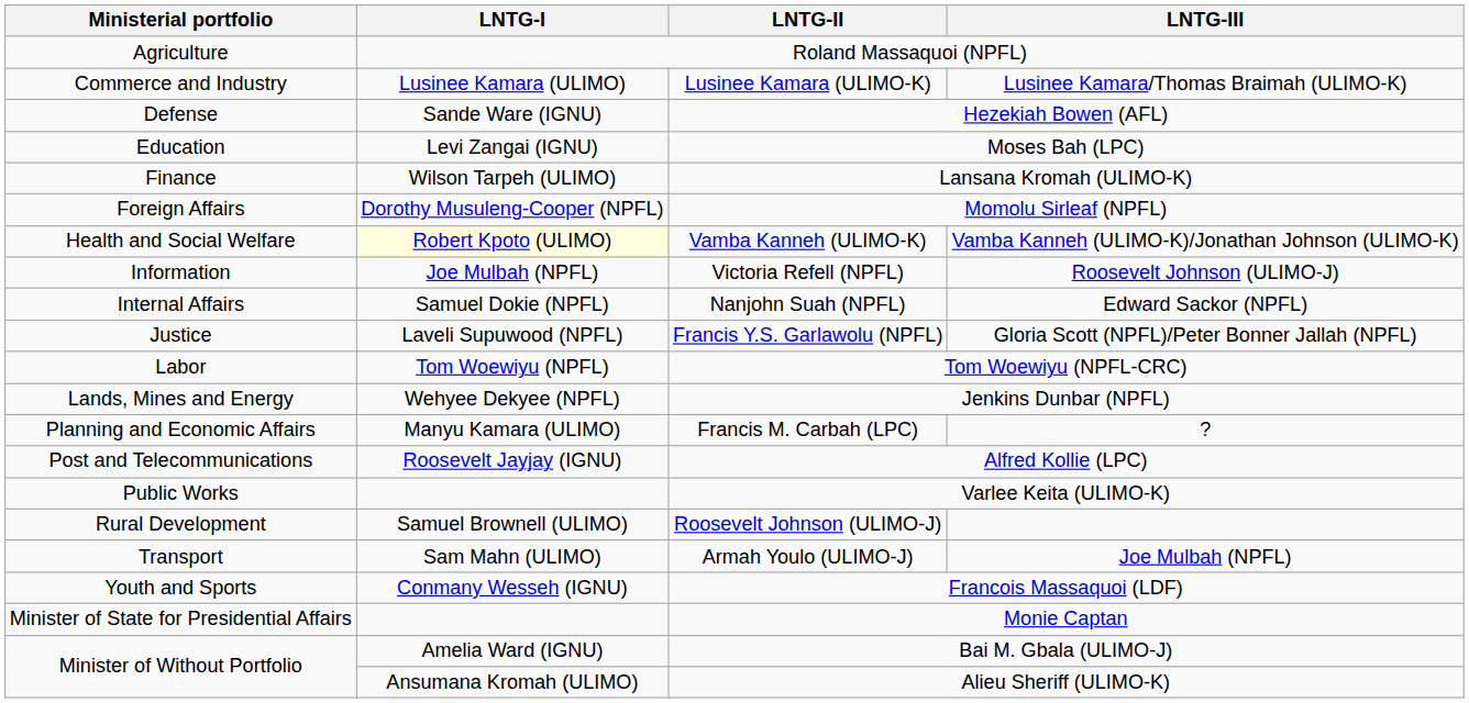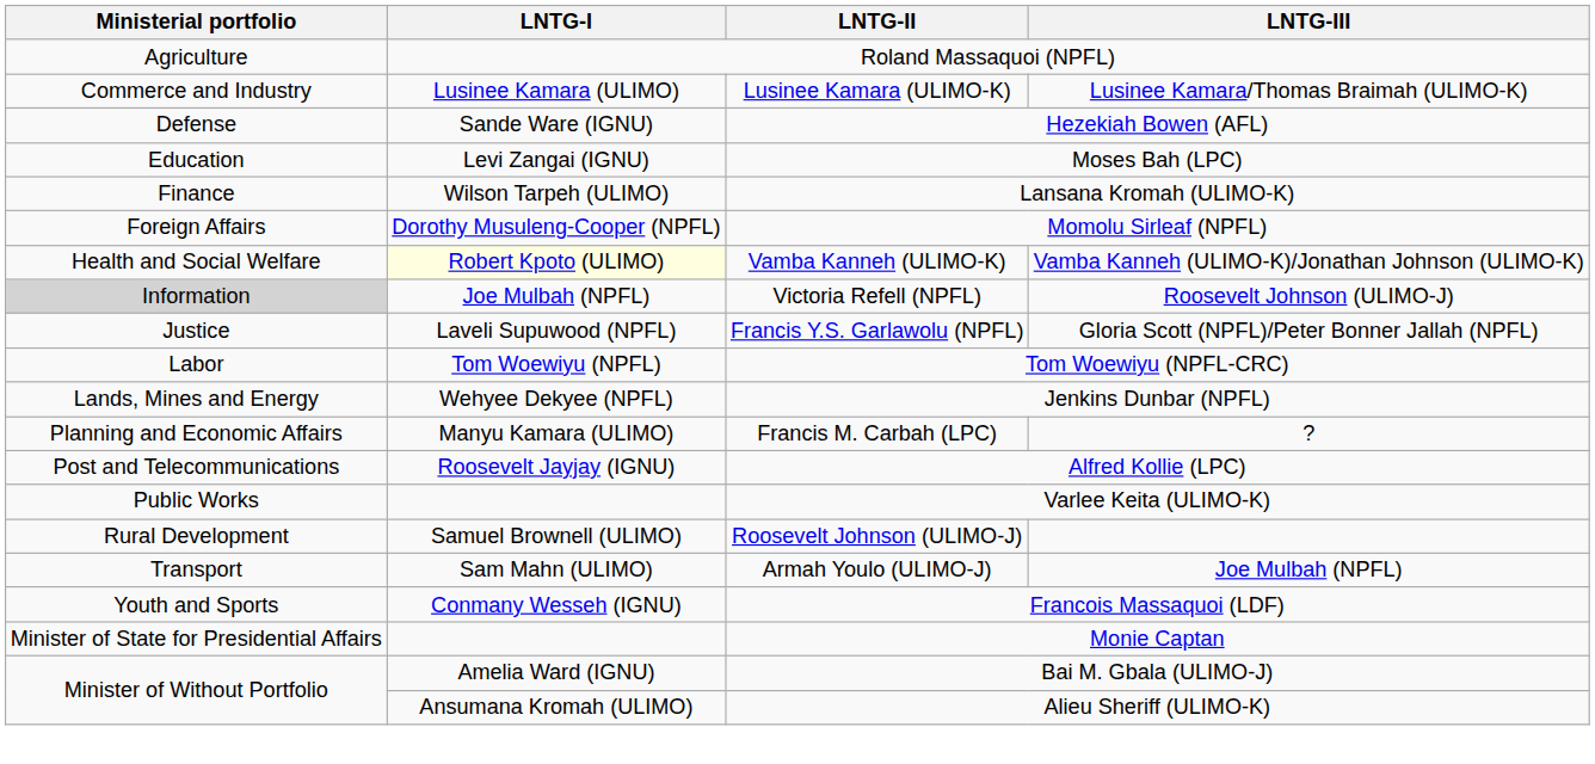 <table class="wikitable" style="text-align:center">
 <tr>
 <th>Ministerial portfolio</th>
 <th>LNTG-I</th>
 <th>LNTG-II</th>
 <th>LNTG-III</th>
 </tr>
 <tr>
 <td>Agriculture</td>
 <td colspan="3">Roland Massaquoi (NPFL)</td>
 </tr>
 <tr>
 <td>Commerce and Industry</td>
 <td><a href='#'>Lusinee Kamara</a> (ULIMO)</td>
 <td><a href='#'>Lusinee Kamara</a> (ULIMO-K)</td>
 <td><a href='#'>Lusinee Kamara</a>/Thomas Braimah (ULIMO-K)</td>
 </tr>
 <tr>
 <td>Defense</td>
 <td>Sande Ware (IGNU)</td>
 <td colspan="2"><a href='#'>Hezekiah Bowen</a> (AFL)</td>
 </tr>
 <tr>
 <td>Education</td>
 <td>Levi Zangai (IGNU)</td>
 <td colspan="2">Moses Bah (LPC)</td>
 </tr>
 <tr>
 <td>Finance</td>
 <td>Wilson Tarpeh (ULIMO)</td>
 <td colspan="2">Lansana Kromah (ULIMO-K)</td>
 </tr>
 <tr>
 <td>Foreign Affairs</td>
 <td><a href='#'>Dorothy Musuleng-Cooper</a> (NPFL)</td>
 <td colspan="2"><a href='#'>Momolu Sirleaf</a> (NPFL)</td>
 </tr>
 <tr>
 <td>Health and Social Welfare</td>
 <td style="background: lightyellow;"><a href='#'>Robert Kpoto</a> (ULIMO)</td>
 <td><a href='#'>Vamba Kanneh</a> (ULIMO-K)</td>
 <td><a href='#'>Vamba Kanneh</a> (ULIMO-K)/Jonathan Johnson (ULIMO-K)</td>
 </tr>
 <tr>
-<td>Information</td>
+<td style="background: lightgrey;">Information</td>
 <td><a href='#'>Joe Mulbah</a> (NPFL)</td>
 <td>Victoria Refell (NPFL)</td>
 <td><a href='#'>Roosevelt Johnson</a> (ULIMO-J)</td>
-</tr>
-<tr>
-<td>Internal Affairs</td>
-<td>Samuel Dokie (NPFL)</td>
-<td>Nanjohn Suah (NPFL)</td>
-<td>Edward Sackor (NPFL)</td>
 </tr>
 <tr>
 <td>Justice</td>
 <td>Laveli Supuwood (NPFL)</td>
 <td><a href='#'>Francis Y.S. Garlawolu</a> (NPFL)</td>
 <td>Gloria Scott (NPFL)/Peter Bonner Jallah (NPFL)</td>
 </tr>
 <tr>
 <td>Labor</td>
 <td><a href='#'>Tom Woewiyu</a> (NPFL)</td>
 <td colspan="2"><a href='#'>Tom Woewiyu</a> (NPFL-CRC)</td>
 </tr>
 <tr>
 <td>Lands, Mines and Energy</td>
 <td>Wehyee Dekyee (NPFL)</td>
 <td colspan="2">Jenkins Dunbar (NPFL)</td>
 </tr>
 <tr>
 <td>Planning and Economic Affairs</td>
 <td>Manyu Kamara (ULIMO)</td>
 <td>Francis M. Carbah (LPC)</td>
 <td>?</td>
 </tr>
 <tr>
 <td>Post and Telecommunications</td>
 <td><a href='#'>Roosevelt Jayjay</a> (IGNU)</td>
 <td colspan="2"><a href='#'>Alfred Kollie</a> (LPC)</td>
 </tr>
 <tr>
 <td>Public Works</td>
 <td></td>
 <td colspan="2">Varlee Keita (ULIMO-K)</td>
 </tr>
 <tr>
 <td>Rural Development</td>
 <td>Samuel Brownell (ULIMO)</td>
 <td><a href='#'>Roosevelt Johnson</a> (ULIMO-J) </td>
 <td></td>
 </tr>
 <tr>
 <td>Transport</td>
 <td>Sam Mahn (ULIMO)</td>
 <td>Armah Youlo (ULIMO-J)</td>
 <td><a href='#'>Joe Mulbah</a> (NPFL)</td>
 </tr>
 <tr>
 <td>Youth and Sports</td>
 <td><a href='#'>Conmany Wesseh</a> (IGNU)</td>
 <td colspan="2"><a href='#'>Francois Massaquoi</a> (LDF)</td>
 </tr>
 <tr>
 <td>Minister of State for Presidential Affairs</td>
 <td></td>
 <td colspan="2"><a href='#'>Monie Captan</a></td>
 </tr>
 <tr>
 <td rowspan="2">Minister of Without Portfolio</td>
 <td>Amelia Ward (IGNU)</td>
 <td colspan=2>Bai M. Gbala (ULIMO-J)</td>
 </tr>
 <tr>
 <td>Ansumana Kromah (ULIMO)</td>
 <td colspan=2>Alieu Sheriff (ULIMO-K)</td>
 </tr>
 </table>
